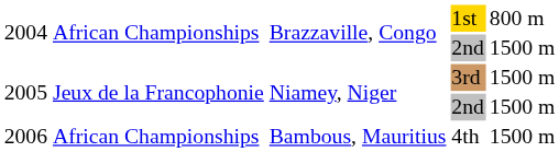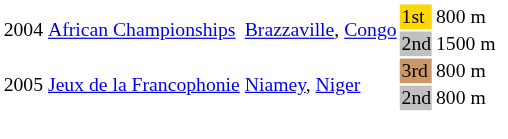 <table>
 <tr>
 <td rowspan=2>2004</td>
 <td rowspan=2><a href='#'>African Championships</a></td>
 <td rowspan=2><a href='#'>Brazzaville</a>, <a href='#'>Congo</a></td>
 <td bgcolor=gold>1st</td>
 <td>800 m</td>
 </tr>
 <tr>
 <td bgcolor=silver>2nd</td>
 <td>1500 m</td>
 </tr>
 <tr>
 <td rowspan=2>2005</td>
 <td rowspan=2><a href='#'>Jeux de la Francophonie</a></td>
 <td rowspan=2><a href='#'>Niamey</a>, <a href='#'>Niger</a></td>
 <td bgcolor=cc9966>3rd</td>
-<td>1500 m</td>
+<td>800 m</td>
 </tr>
 <tr>
 <td bgcolor=silver>2nd</td>
-<td>1500 m</td>
-</tr>
-<tr>
-<td>2006</td>
-<td><a href='#'>African Championships</a></td>
-<td><a href='#'>Bambous</a>, <a href='#'>Mauritius</a></td>
-<td>4th</td>
-<td>1500 m</td>
+<td>800 m</td>
 </tr>
 </table>
